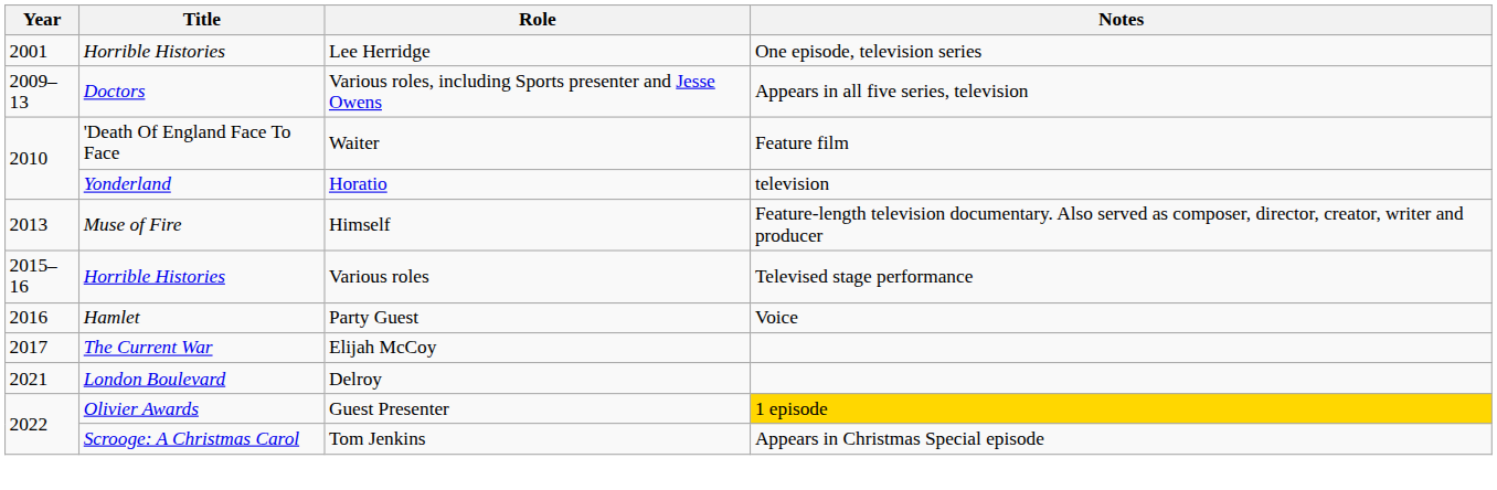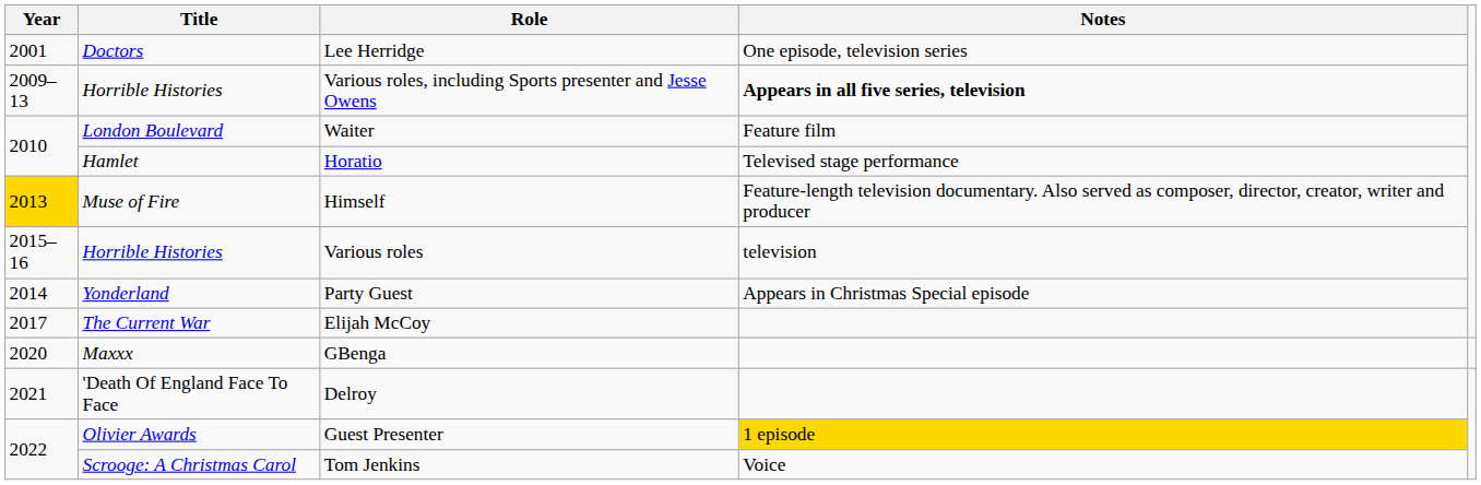 <table class="wikitable">
 <tr>
 <th>Year</th>
 <th>Title</th>
 <th>Role</th>
 <th>Notes</th>
 </tr>
 <tr>
 <td>2001</td>
-<td><em>Horrible Histories</em></td>
+<td><em><a href='#'>Doctors</a></em></td>
 <td>Lee Herridge</td>
 <td>One episode, television series</td>
 </tr>
 <tr>
 <td>2009–13</td>
-<td><em><a href='#'>Doctors</a></em></td>
+<td><em>Horrible Histories</em></td>
 <td>Various roles, including Sports presenter and <a href='#'>Jesse Owens</a></td>
-<td>Appears in all five series, television</td>
+<td><strong>Appears in all five series, television</strong></td>
 </tr>
 <tr>
 <td rowspan="2">2010</td>
-<td>'Death Of England Face To Face</td>
+<td><em><a href='#'>London Boulevard</a></em></td>
 <td>Waiter</td>
 <td>Feature film</td>
 </tr>
 <tr>
-<td><em><a href='#'>Yonderland</a></em></td>
+<td><em>Hamlet</em></td>
 <td><a href='#'>Horatio</a></td>
-<td>television</td>
+<td>Televised stage performance</td>
 </tr>
 <tr>
-<td>2013</td>
+<td style="background: gold;">2013</td>
 <td><em>Muse of Fire</em></td>
 <td>Himself</td>
 <td>Feature-length television documentary. Also served as composer, director, creator, writer and producer</td>
 </tr>
 <tr>
 <td>2015–16</td>
 <td><em><a href='#'>Horrible Histories</a></em></td>
 <td>Various roles</td>
-<td>Televised stage performance</td>
+<td>television</td>
 </tr>
 <tr>
-<td>2016</td>
-<td><em>Hamlet</em></td>
+<td>2014</td>
+<td><em><a href='#'>Yonderland</a></em></td>
 <td>Party Guest</td>
-<td>Voice</td>
+<td>Appears in Christmas Special episode</td>
 </tr>
 <tr>
 <td>2017</td>
 <td><em><a href='#'>The Current War</a></em></td>
 <td>Elijah McCoy</td>
 <td></td>
 </tr>
 <tr>
+<td>2020</td>
+<td><em>Maxxx</em></td>
+<td>GBenga</td>
+<td></td>
+<td></td>
+</tr>
+<tr>
 <td>2021</td>
-<td><em><a href='#'>London Boulevard</a></em></td>
+<td>'Death Of England Face To Face</td>
 <td>Delroy</td>
 <td></td>
 </tr>
 <tr>
 <td rowspan="2">2022</td>
 <td><em><a href='#'>Olivier Awards</a></em></td>
 <td>Guest Presenter</td>
 <td style="background: gold;">1 episode</td>
 </tr>
 <tr>
 <td><em><a href='#'>Scrooge: A Christmas Carol</a></em></td>
 <td>Tom Jenkins</td>
-<td>Appears in Christmas Special episode</td>
+<td>Voice</td>
 </tr>
 </table>
